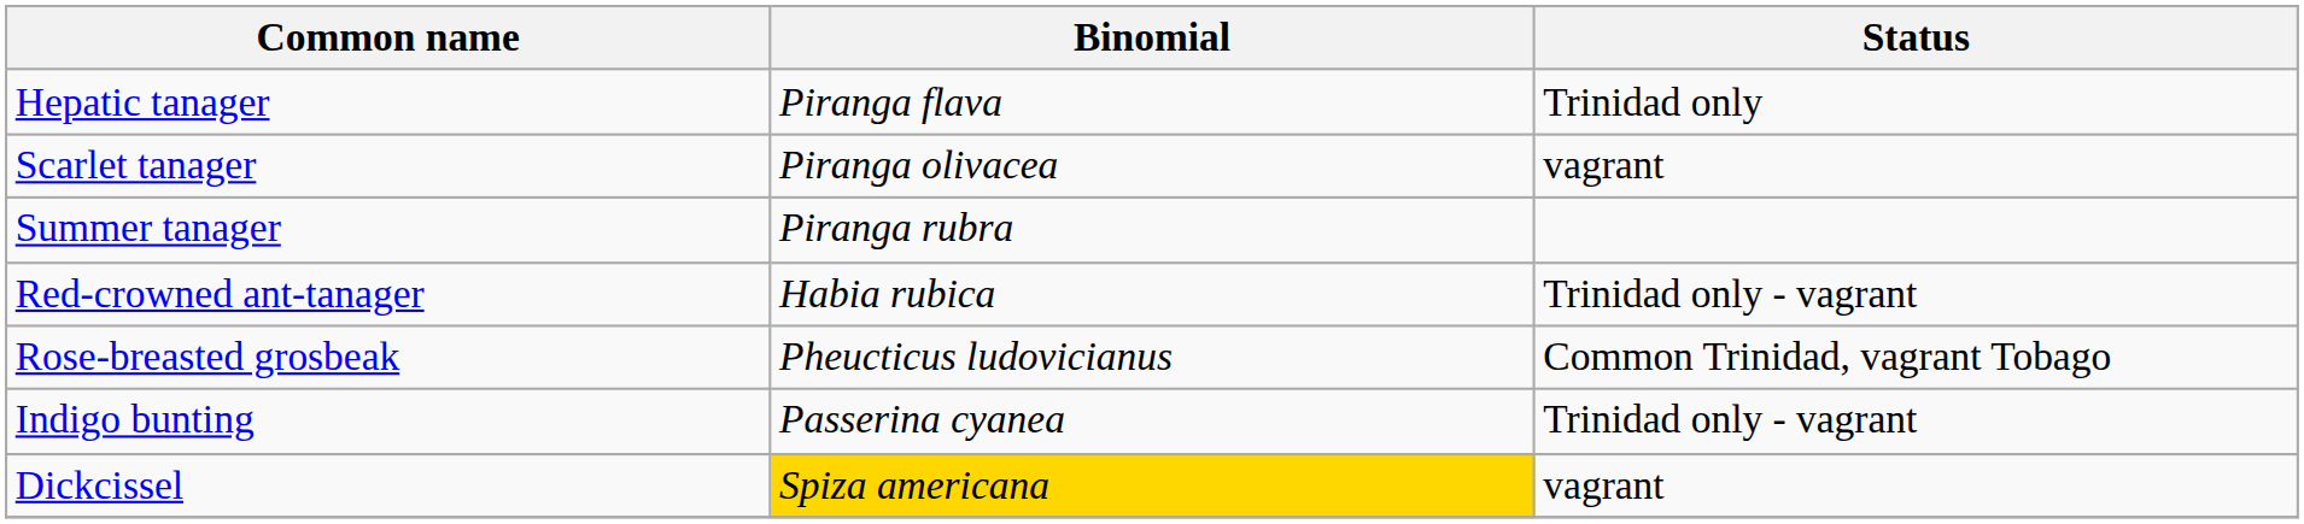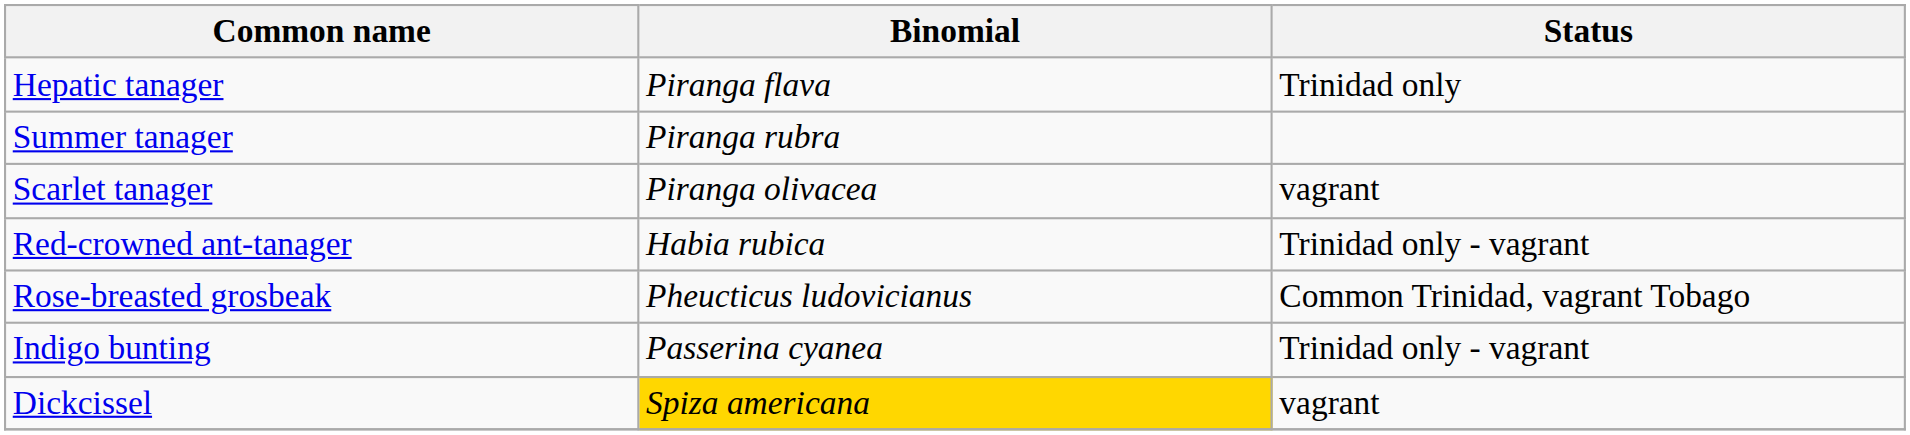 <table width=72% class="wikitable">
 <tr>
 <th width=24%>Common name</th>
 <th width=24%>Binomial</th>
 <th width=24%>Status</th>
 </tr>
 <tr>
 <td><a href='#'>Hepatic tanager</a></td>
 <td><em>Piranga flava</em></td>
 <td>Trinidad only</td>
 </tr>
 <tr>
+<td><a href='#'>Summer tanager</a></td>
+<td><em>Piranga rubra</em></td>
+<td></td>
+</tr>
+<tr>
 <td><a href='#'>Scarlet tanager</a></td>
 <td><em>Piranga olivacea</em></td>
 <td>vagrant</td>
-</tr>
-<tr>
-<td><a href='#'>Summer tanager</a></td>
-<td><em>Piranga rubra</em></td>
-<td></td>
 </tr>
 <tr>
 <td><a href='#'>Red-crowned ant-tanager</a></td>
 <td><em>Habia rubica</em></td>
 <td>Trinidad only - vagrant</td>
 </tr>
 <tr>
 <td><a href='#'>Rose-breasted grosbeak</a></td>
 <td><em>Pheucticus ludovicianus</em></td>
 <td>Common Trinidad, vagrant Tobago</td>
 </tr>
 <tr>
 <td><a href='#'>Indigo bunting</a></td>
 <td><em>Passerina cyanea</em></td>
 <td>Trinidad only - vagrant</td>
 </tr>
 <tr>
 <td><a href='#'>Dickcissel</a></td>
 <td style="background: gold;"><em>Spiza americana</em></td>
 <td>vagrant</td>
 </tr>
 <tr>
 </tr>
 </table>
